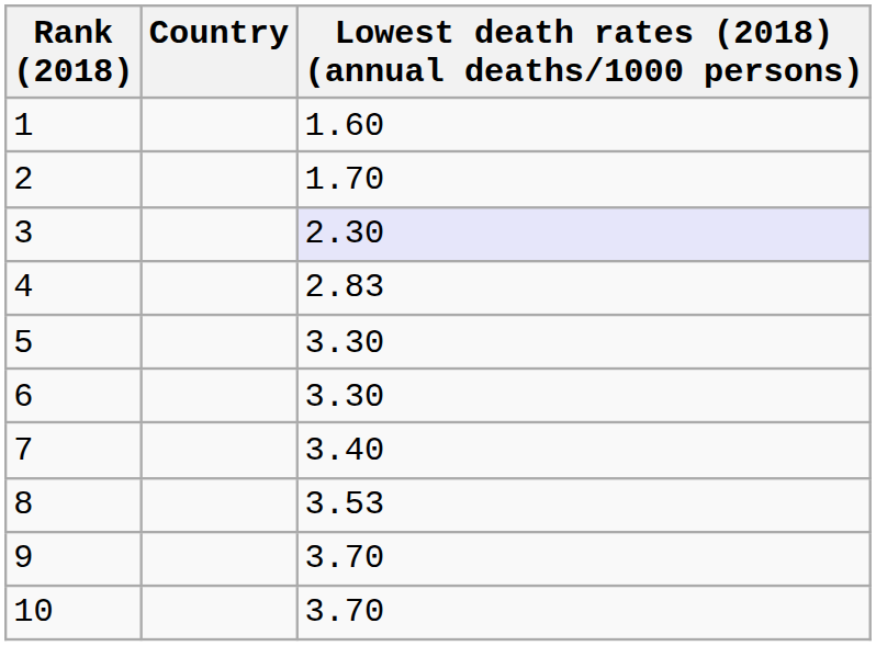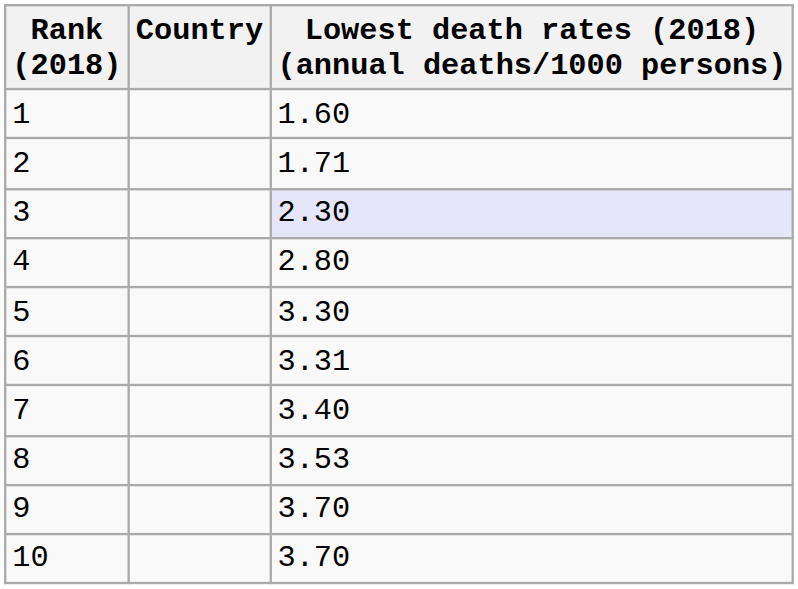 <table class="wikitable">
 <tr style="background:#ececec; vertical-align:top;">
 <th>Rank<br>(2018)</th>
 <th>Country</th>
 <th>Lowest death rates (2018)<br> (annual deaths/1000 persons)</th>
 </tr>
 <tr>
 <td>1</td>
 <td></td>
 <td>1.60</td>
 </tr>
 <tr>
 <td>2</td>
 <td></td>
-<td>1.70</td>
+<td>1.71</td>
 </tr>
 <tr>
 <td>3</td>
 <td></td>
 <td style="background: lavender;">2.30</td>
 </tr>
 <tr>
 <td>4</td>
 <td></td>
-<td>2.83</td>
+<td>2.80</td>
 </tr>
 <tr>
 <td>5</td>
 <td></td>
 <td>3.30</td>
 </tr>
 <tr>
 <td>6</td>
 <td></td>
-<td>3.30</td>
+<td>3.31</td>
 </tr>
 <tr>
 <td>7</td>
 <td></td>
 <td>3.40</td>
 </tr>
 <tr>
 <td>8</td>
 <td></td>
 <td>3.53</td>
 </tr>
 <tr>
 <td>9</td>
 <td></td>
 <td>3.70</td>
 </tr>
 <tr>
 <td>10</td>
 <td></td>
 <td>3.70</td>
 </tr>
 </table>
